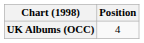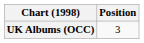 <table class="wikitable plainrowheaders">
 <tr>
 <th scope="col">Chart (1998)</th>
 <th scope="col">Position</th>
 </tr>
 <tr>
 <th scope="row">UK Albums (OCC)</th>
-<td align="center">4</td>
+<td align="center">3</td>
 </tr>
 </table>
